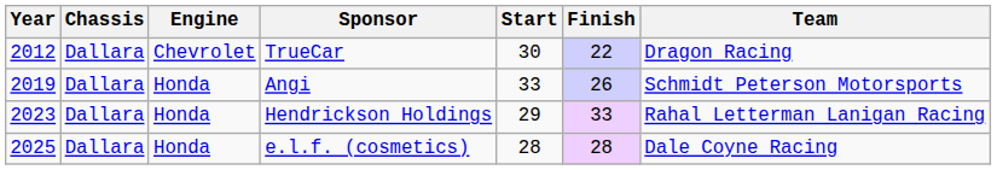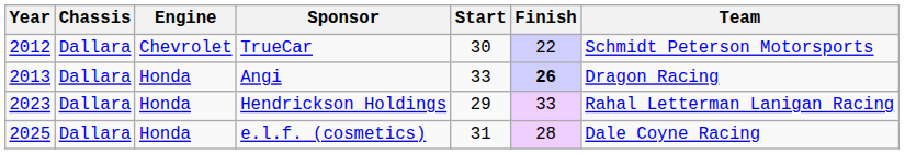 <table class="wikitable" style="font-size: 90%;">
 <tr>
 <th>Year</th>
 <th>Chassis</th>
 <th>Engine</th>
 <th>Sponsor</th>
 <th>Start</th>
 <th>Finish</th>
 <th>Team</th>
 </tr>
 <tr>
 <td><a href='#'>2012</a></td>
 <td><a href='#'>Dallara</a></td>
 <td><a href='#'>Chevrolet</a></td>
 <td><a href='#'>TrueCar</a></td>
 <td align=center>30</td>
 <td align=center style="background:#cfcfff;">22</td>
-<td><a href='#'>Dragon Racing</a></td>
+<td><a href='#'>Schmidt Peterson Motorsports</a></td>
 </tr>
 <tr>
-<td><a href='#'>2019</a></td>
+<td><a href='#'>2013</a></td>
 <td><a href='#'>Dallara</a></td>
 <td><a href='#'>Honda</a></td>
 <td><a href='#'>Angi</a></td>
 <td align=center>33</td>
-<td align=center style="background:#cfcfff;">26</td>
-<td><a href='#'>Schmidt Peterson Motorsports</a></td>
+<td align=center style="background:#cfcfff;"><strong>26</strong></td>
+<td><a href='#'>Dragon Racing</a></td>
 </tr>
 <tr>
 <td><a href='#'>2023</a></td>
 <td><a href='#'>Dallara</a></td>
 <td><a href='#'>Honda</a></td>
 <td><a href='#'>Hendrickson Holdings</a></td>
 <td align=center>29</td>
 <td align=center style="background:#efcfff;">33</td>
 <td nowrap><a href='#'>Rahal Letterman Lanigan Racing</a></td>
 </tr>
 <tr>
 <td><a href='#'>2025</a></td>
 <td><a href='#'>Dallara</a></td>
 <td><a href='#'>Honda</a></td>
 <td><a href='#'>e.l.f. (cosmetics)</a></td>
-<td align=center>28</td>
+<td align=center>31</td>
 <td align=center style="background:#efcfff;">28</td>
 <td><a href='#'>Dale Coyne Racing</a></td>
 </tr>
 </table>
